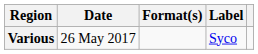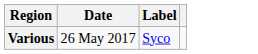 <table class="wikitable plainrowheaders">
 <tr>
 <th scope="col">Region</th>
 <th scope="col">Date</th>
-<th scope="col">Format(s)</th>
 <th scope="col">Label</th>
 <th scope="col"></th>
 </tr>
 <tr>
 <th scope="row">Various</th>
 <td>26 May 2017</td>
-<td></td>
 <td><a href='#'>Syco</a></td>
 <td style="text-align:center;"></td>
 </tr>
 </table>
